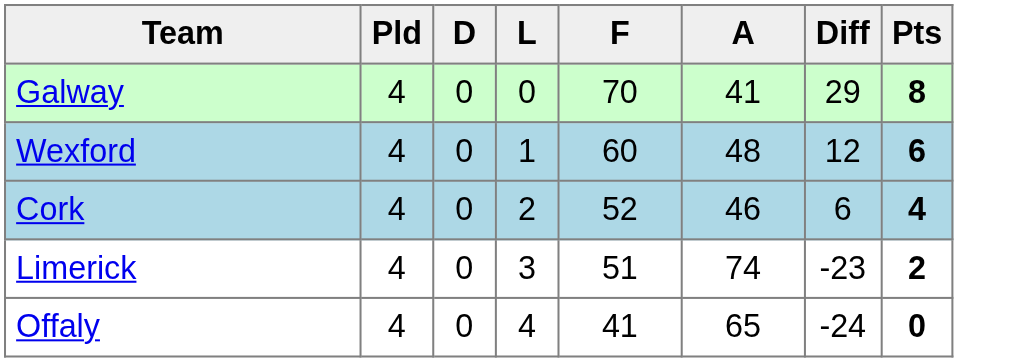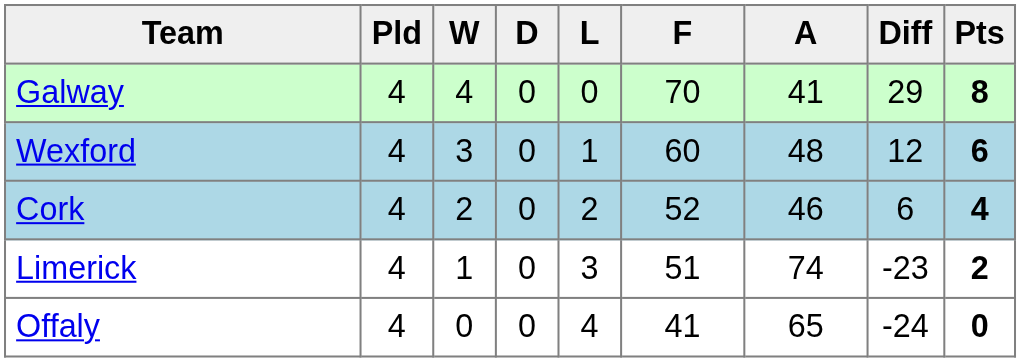 <table style=border-collapse:collapse border=1 cellspacing=0 cellpadding=5>
 <tr align=center bgcolor=#efefef>
 <th width=165>Team</th>
 <th width=20>Pld</th>
+<th width=20>W</th>
 <th width=20>D</th>
 <th width=20>L</th>
 <th width=50>F</th>
 <th width=50>A</th>
 <th width=20>Diff</th>
 <th width=20>Pts</th>
 </tr>
 <tr align=center style="background:#cfc;">
 <td style="text-align:left;"><a href='#'>Galway</a></td>
+<td>4</td>
 <td>4</td>
 <td>0</td>
 <td>0</td>
 <td>70</td>
 <td>41</td>
 <td>29</td>
 <td><strong>8</strong></td>
 </tr>
 <tr align=center style="background:#ADD8E6;">
 <td style="text-align:left;"><a href='#'>Wexford</a></td>
 <td>4</td>
+<td>3</td>
 <td>0</td>
 <td>1</td>
 <td>60</td>
 <td>48</td>
 <td>12</td>
 <td><strong>6</strong></td>
 </tr>
 <tr align=center style="background:#ADD8E6;">
 <td style="text-align:left;"><a href='#'>Cork</a></td>
 <td>4</td>
+<td>2</td>
 <td>0</td>
 <td>2</td>
 <td>52</td>
 <td>46</td>
 <td>6</td>
 <td><strong>4</strong></td>
 </tr>
 <tr align=center style=>
 <td style="text-align:left;"><a href='#'>Limerick</a></td>
 <td>4</td>
+<td>1</td>
 <td>0</td>
 <td>3</td>
 <td>51</td>
 <td>74</td>
 <td>-23</td>
 <td><strong>2</strong></td>
 </tr>
 <tr align=center>
 <td style="text-align:left;"><a href='#'>Offaly</a></td>
 <td>4</td>
 <td>0</td>
+<td>0</td>
 <td>4</td>
 <td>41</td>
 <td>65</td>
 <td>-24</td>
 <td><strong>0</strong></td>
 </tr>
 </table>
